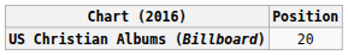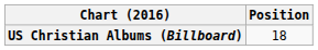 <table class="wikitable plainrowheaders">
 <tr>
 <th scope="col">Chart (2016)</th>
 <th scope="col">Position</th>
 </tr>
 <tr>
 <th scope="row">US Christian Albums (<em>Billboard</em>)</th>
-<td align="center">20</td>
+<td align="center">18</td>
 </tr>
 </table>
